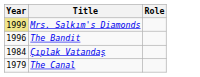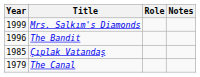 <table class="wikitable sortable">
 <tr>
 <th>Year</th>
 <th>Title</th>
 <th>Role</th>
+<th class="unsortable">Notes</th>
 </tr>
 <tr>
-<td style="background: khaki;">1999</td>
+<td>1999</td>
 <td><em><a href='#'>Mrs. Salkım's Diamonds</a></em></td>
+<td></td>
 <td></td>
 </tr>
 <tr>
 <td>1996</td>
 <td><em><a href='#'>The Bandit</a></em></td>
 <td></td>
+<td></td>
 </tr>
 <tr>
-<td>1984</td>
+<td>1985</td>
 <td><em><a href='#'>Çıplak Vatandaş</a></em></td>
+<td></td>
 <td></td>
 </tr>
 <tr>
 <td>1979</td>
 <td><em><a href='#'>The Canal</a></em></td>
 <td></td>
+<td></td>
 </tr>
 </table>
